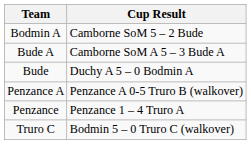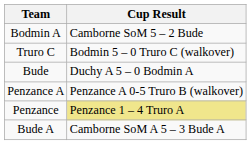 <table class="wikitable">
 <tr>
 <th align=center>Team</th>
 <th>Cup Result</th>
 </tr>
 <tr>
 <td align=center>Bodmin A</td>
 <td>Camborne SoM 5 – 2 Bude</td>
 </tr>
 <tr>
-<td align=center>Bude A</td>
-<td>Camborne SoM A 5 – 3 Bude A</td>
+<td align=center>Truro C</td>
+<td>Bodmin 5 – 0 Truro C (walkover)</td>
 </tr>
 <tr>
 <td align=center>Bude</td>
 <td>Duchy A 5 – 0 Bodmin A</td>
 </tr>
 <tr>
 <td align=center>Penzance A</td>
 <td>Penzance A 0-5 Truro B (walkover)</td>
 </tr>
 <tr>
 <td align=center>Penzance</td>
-<td>Penzance 1 – 4 Truro A</td>
+<td style="background: khaki;">Penzance 1 – 4 Truro A</td>
 </tr>
 <tr>
-<td align=center>Truro C</td>
-<td>Bodmin 5 – 0 Truro C (walkover)</td>
+<td align=center>Bude A</td>
+<td>Camborne SoM A 5 – 3 Bude A</td>
 </tr>
 </table>
